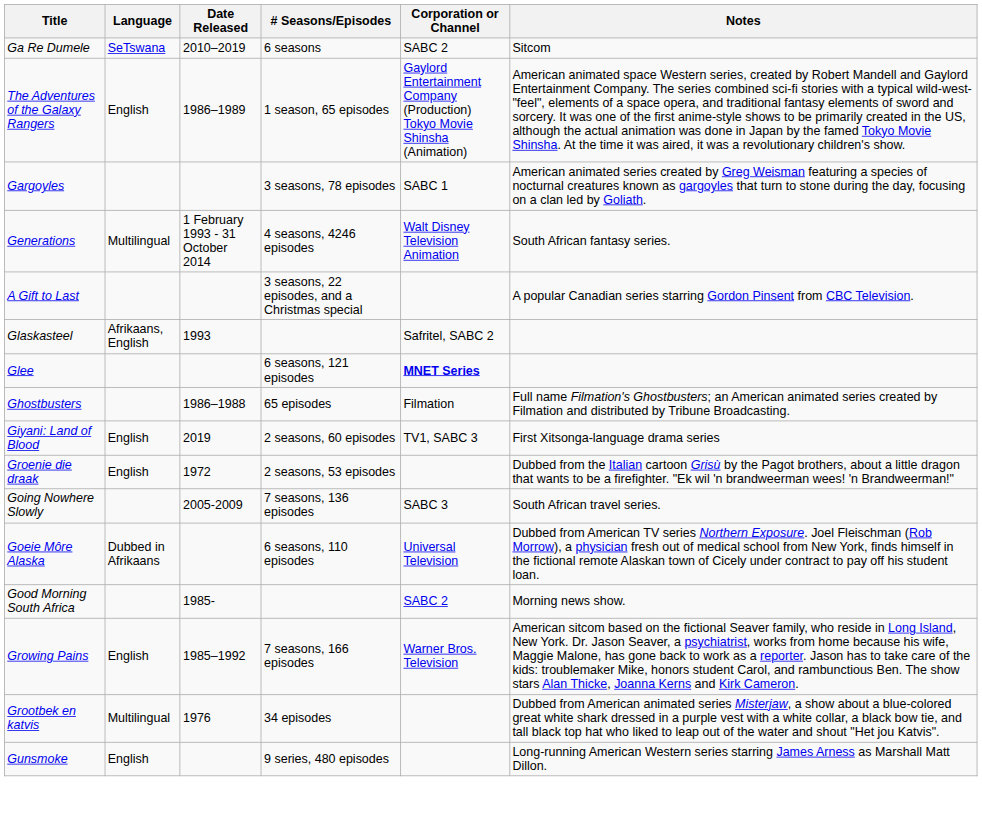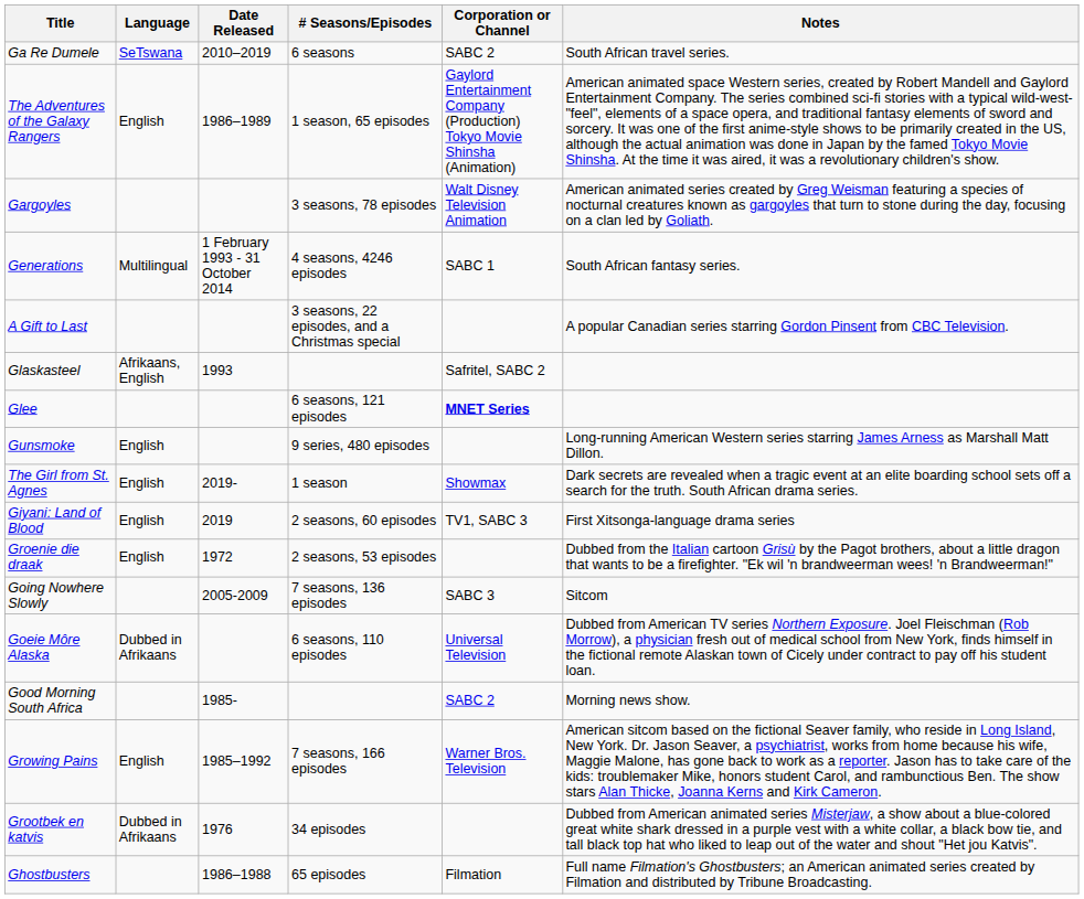 <table class="wikitable sortable">
 <tr>
 <th>Title</th>
 <th>Language</th>
 <th>Date Released</th>
 <th># Seasons/Episodes</th>
 <th>Corporation or Channel</th>
 <th>Notes</th>
 </tr>
 <tr>
 <td><em>Ga Re Dumele</em></td>
 <td><a href='#'>SeTswana</a></td>
 <td>2010–2019</td>
 <td>6 seasons</td>
 <td>SABC 2</td>
-<td>Sitcom</td>
+<td>South African travel series.</td>
 </tr>
 <tr>
 <td><em><a href='#'>The Adventures of the Galaxy Rangers</a></em></td>
 <td>English</td>
 <td>1986–1989</td>
 <td>1 season, 65 episodes</td>
 <td><a href='#'>Gaylord Entertainment Company</a> (Production)<br><a href='#'>Tokyo Movie Shinsha</a> (Animation)</td>
 <td>American animated space Western series, created by Robert Mandell and Gaylord Entertainment Company. The series combined sci-fi stories with a typical wild-west-"feel", elements of a space opera, and traditional fantasy elements of sword and sorcery. It was one of the first anime-style shows to be primarily created in the US, although the actual animation was done in Japan by the famed <a href='#'>Tokyo Movie Shinsha</a>. At the time it was aired, it was a revolutionary children's show.</td>
 </tr>
 <tr>
 <td><em><a href='#'>Gargoyles</a></em></td>
 <td></td>
 <td></td>
 <td>3 seasons, 78 episodes</td>
-<td>SABC 1</td>
+<td><a href='#'>Walt Disney Television Animation</a></td>
 <td>American animated series created by <a href='#'>Greg Weisman</a> featuring a species of nocturnal creatures known as <a href='#'>gargoyles</a> that turn to stone during the day, focusing on a clan led by <a href='#'>Goliath</a>.</td>
 </tr>
 <tr>
 <td><em><a href='#'>Generations</a></em></td>
 <td>Multilingual</td>
 <td>1 February 1993 - 31 October 2014</td>
 <td>4 seasons, 4246 episodes</td>
-<td><a href='#'>Walt Disney Television Animation</a></td>
+<td>SABC 1</td>
 <td>South African fantasy series.</td>
 </tr>
 <tr>
 <td><em><a href='#'>A Gift to Last</a></em></td>
 <td></td>
 <td></td>
 <td>3 seasons, 22 episodes, and a Christmas special</td>
 <td></td>
 <td>A popular Canadian series starring <a href='#'>Gordon Pinsent</a> from <a href='#'>CBC Television</a>.</td>
 </tr>
 <tr>
 <td><em>Glaskasteel</em></td>
 <td>Afrikaans, English</td>
 <td>1993</td>
 <td></td>
 <td>Safritel, SABC 2</td>
 <td></td>
 </tr>
 <tr>
 <td><em><a href='#'>Glee</a></em></td>
 <td></td>
 <td></td>
 <td>6 seasons, 121 episodes</td>
 <td><strong><a href='#'>MNET Series</a></strong></td>
 <td></td>
 </tr>
 <tr>
-<td><em><a href='#'>Ghostbusters</a></em></td>
+<td><em><a href='#'>Gunsmoke</a></em></td>
+<td>English</td>
 <td></td>
-<td>1986–1988</td>
-<td>65 episodes</td>
-<td>Filmation</td>
-<td>Full name <em>Filmation's Ghostbusters</em>; an American animated series created by Filmation and distributed by Tribune Broadcasting.</td>
+<td>9 series, 480 episodes</td>
+<td></td>
+<td>Long-running American Western series starring <a href='#'>James Arness</a> as Marshall Matt Dillon.</td>
+</tr>
+<tr>
+<td><em><a href='#'>The Girl from St. Agnes</a></em></td>
+<td>English</td>
+<td>2019-</td>
+<td>1 season</td>
+<td><a href='#'>Showmax</a></td>
+<td>Dark secrets are revealed when a tragic event at an elite boarding school sets off a search for the truth. South African drama series.</td>
 </tr>
 <tr>
 <td><em><a href='#'>Giyani: Land of Blood</a></em></td>
 <td>English</td>
 <td>2019</td>
 <td>2 seasons, 60 episodes</td>
 <td>TV1, SABC 3</td>
 <td>First Xitsonga-language drama series</td>
 </tr>
 <tr>
 <td><em><a href='#'>Groenie die draak</a></em></td>
 <td>English</td>
 <td>1972</td>
 <td>2 seasons, 53 episodes</td>
 <td></td>
 <td>Dubbed from the <a href='#'>Italian</a> cartoon <em><a href='#'>Grisù</a></em> by the Pagot brothers, about a little dragon that wants to be a firefighter. "Ek wil 'n brandweerman wees! 'n Brandweerman!"</td>
 </tr>
 <tr>
 <td><em>Going Nowhere Slowly</em></td>
 <td></td>
 <td>2005-2009</td>
 <td>7 seasons, 136 episodes</td>
 <td>SABC 3</td>
-<td>South African travel series.</td>
+<td>Sitcom</td>
 </tr>
 <tr>
 <td><em><a href='#'>Goeie Môre Alaska</a></em></td>
 <td>Dubbed in Afrikaans</td>
 <td></td>
 <td>6 seasons, 110 episodes</td>
 <td><a href='#'>Universal Television</a></td>
 <td>Dubbed from American TV series <em><a href='#'>Northern Exposure</a></em>. Joel Fleischman (<a href='#'>Rob Morrow</a>), a <a href='#'>physician</a> fresh out of medical school from New York, finds himself in the fictional remote Alaskan town of Cicely under contract to pay off his student loan.</td>
 </tr>
 <tr>
 <td><em>Good Morning South Africa</em></td>
 <td></td>
 <td>1985-</td>
 <td></td>
 <td><a href='#'>SABC 2</a></td>
 <td>Morning news show.</td>
 </tr>
 <tr>
 <td><em><a href='#'>Growing Pains</a></em></td>
 <td>English</td>
 <td>1985–1992</td>
 <td>7 seasons, 166 episodes</td>
 <td><a href='#'>Warner Bros. Television</a></td>
 <td>American sitcom based on the fictional Seaver family, who reside in <a href='#'>Long Island</a>, New York. Dr. Jason Seaver, a <a href='#'>psychiatrist</a>, works from home because his wife, Maggie Malone, has gone back to work as a <a href='#'>reporter</a>. Jason has to take care of the kids: troublemaker Mike, honors student Carol, and rambunctious Ben. The show stars <a href='#'>Alan Thicke</a>, <a href='#'>Joanna Kerns</a> and <a href='#'>Kirk Cameron</a>.</td>
 </tr>
 <tr>
 <td><em><a href='#'>Grootbek en katvis</a></em></td>
-<td>Multilingual</td>
+<td>Dubbed in Afrikaans</td>
 <td>1976</td>
 <td>34 episodes</td>
 <td></td>
 <td>Dubbed from American animated series <em><a href='#'>Misterjaw</a></em>, a show about a blue-colored great white shark dressed in a purple vest with a white collar, a black bow tie, and tall black top hat who liked to leap out of the water and shout "Het jou Katvis".</td>
 </tr>
 <tr>
-<td><em><a href='#'>Gunsmoke</a></em></td>
-<td>English</td>
+<td><em><a href='#'>Ghostbusters</a></em></td>
 <td></td>
-<td>9 series, 480 episodes</td>
-<td></td>
-<td>Long-running American Western series starring <a href='#'>James Arness</a> as Marshall Matt Dillon.</td>
+<td>1986–1988</td>
+<td>65 episodes</td>
+<td>Filmation</td>
+<td>Full name <em>Filmation's Ghostbusters</em>; an American animated series created by Filmation and distributed by Tribune Broadcasting.</td>
 </tr>
 </table>
